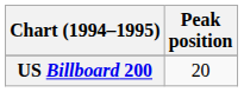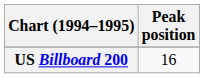 <table class="wikitable sortable plainrowheaders" style="text-align:center">
 <tr>
 <th scope="col">Chart (1994–1995)</th>
 <th scope="col">Peak<br>position</th>
 </tr>
 <tr>
 </tr>
 <tr>
 </tr>
 <tr>
 </tr>
 <tr>
 </tr>
 <tr>
 <th scope="row">US <a href='#'><em>Billboard</em> 200</a></th>
-<td>20</td>
+<td>16</td>
 </tr>
 </table>
